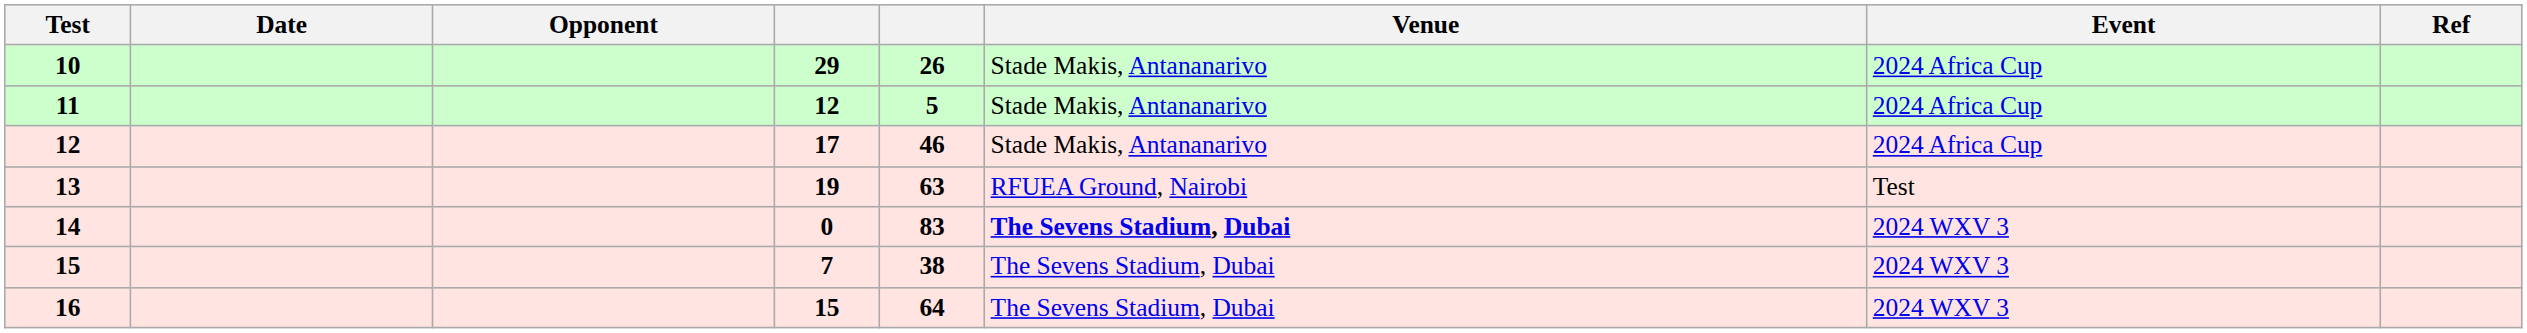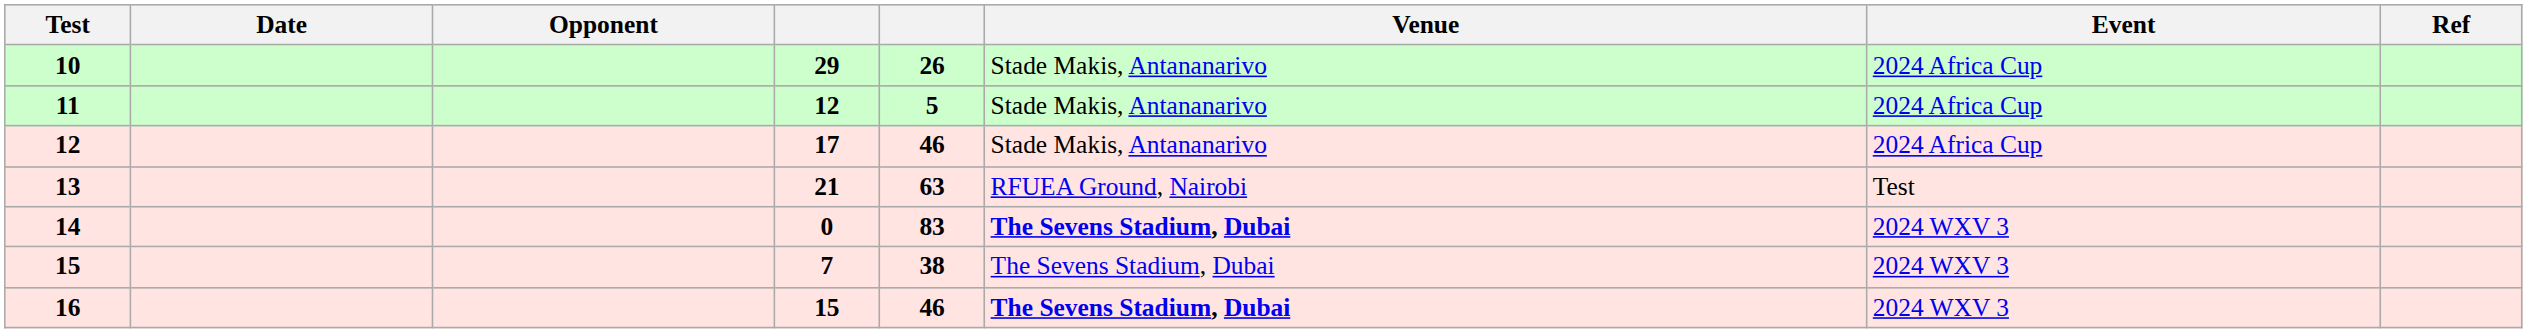 <table class="wikitable sortable" style="width:100%">
 <tr>
 <th style="width:5%">Test</th>
 <th style="width:12%">Date</th>
 <th>Opponent</th>
 <th></th>
 <th></th>
 <th>Venue</th>
 <th>Event</th>
 <th>Ref</th>
 </tr>
 <tr bgcolor="#ccffcc">
 <td align=center><strong>10</strong></td>
 <td></td>
 <td></td>
 <td align="center"><strong>29</strong></td>
 <td align="center"><strong>26</strong></td>
 <td>Stade Makis, <a href='#'>Antananarivo</a></td>
 <td><a href='#'>2024 Africa Cup</a></td>
 <td></td>
 </tr>
 <tr bgcolor="#ccffcc">
 <td align=center><strong>11</strong></td>
 <td></td>
 <td></td>
 <td align="center"><strong>12</strong></td>
 <td align="center"><strong>5</strong></td>
 <td>Stade Makis, <a href='#'>Antananarivo</a></td>
 <td><a href='#'>2024 Africa Cup</a></td>
 <td></td>
 </tr>
 <tr bgcolor="FFE4E1">
 <td align=center><strong>12</strong></td>
 <td></td>
 <td></td>
 <td align="center"><strong>17</strong></td>
 <td align="center"><strong>46</strong></td>
 <td>Stade Makis, <a href='#'>Antananarivo</a></td>
 <td><a href='#'>2024 Africa Cup</a></td>
 <td></td>
 </tr>
 <tr bgcolor="FFE4E1">
 <td align=center><strong>13</strong></td>
 <td></td>
 <td></td>
-<td align="center"><strong>19</strong></td>
+<td align="center"><strong>21</strong></td>
 <td align="center"><strong>63</strong></td>
 <td><a href='#'>RFUEA Ground</a>, <a href='#'>Nairobi</a></td>
 <td>Test</td>
 <td></td>
 </tr>
 <tr bgcolor="FFE4E1">
 <td align="center"><strong>14</strong></td>
 <td></td>
 <td></td>
 <td align="center"><strong>0</strong></td>
 <td align="center"><strong>83</strong></td>
 <td><strong><a href='#'>The Sevens Stadium</a>, <a href='#'>Dubai</a></strong></td>
 <td><a href='#'>2024 WXV 3</a></td>
 <td></td>
 </tr>
 <tr bgcolor="FFE4E1">
 <td align="center"><strong>15</strong></td>
 <td></td>
 <td></td>
 <td align="center"><strong>7</strong></td>
 <td align="center"><strong>38</strong></td>
 <td><a href='#'>The Sevens Stadium</a>, <a href='#'>Dubai</a></td>
 <td><a href='#'>2024 WXV 3</a></td>
 <td></td>
 </tr>
 <tr bgcolor="FFE4E1">
 <td align="center"><strong>16</strong></td>
 <td></td>
 <td></td>
 <td align="center"><strong>15</strong></td>
-<td align="center"><strong>64</strong></td>
-<td><a href='#'>The Sevens Stadium</a>, <a href='#'>Dubai</a></td>
+<td align="center"><strong>46</strong></td>
+<td><strong><a href='#'>The Sevens Stadium</a>, <a href='#'>Dubai</a></strong></td>
 <td><a href='#'>2024 WXV 3</a></td>
 <td></td>
 </tr>
 </table>
